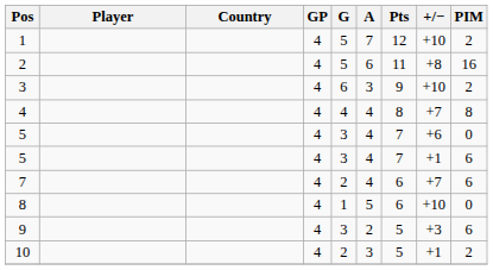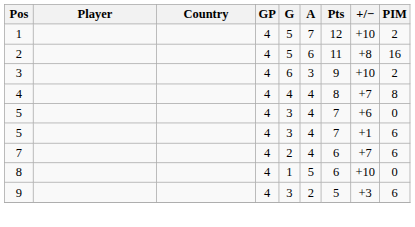 <table class="wikitable sortable" style="text-align: center;">
 <tr>
 <th width="30">Pos</th>
 <th width="150">Player</th>
 <th width="120">Country</th>
 <th width="20">GP</th>
 <th width="20">G</th>
 <th width="20">A</th>
 <th width="30">Pts</th>
 <th width="30">+/−</th>
 <th width="30">PIM</th>
 </tr>
 <tr>
 <td>1</td>
 <td align="left"></td>
 <td align="left"></td>
 <td>4</td>
 <td>5</td>
 <td>7</td>
 <td>12</td>
 <td>+10</td>
 <td>2</td>
 </tr>
 <tr>
 <td>2</td>
 <td align="left"></td>
 <td align="left"></td>
 <td>4</td>
 <td>5</td>
 <td>6</td>
 <td>11</td>
 <td>+8</td>
 <td>16</td>
 </tr>
 <tr>
 <td>3</td>
 <td align="left"></td>
 <td align="left"></td>
 <td>4</td>
 <td>6</td>
 <td>3</td>
 <td>9</td>
 <td>+10</td>
 <td>2</td>
 </tr>
 <tr>
 <td>4</td>
 <td align="left"></td>
 <td align="left"></td>
 <td>4</td>
 <td>4</td>
 <td>4</td>
 <td>8</td>
 <td>+7</td>
 <td>8</td>
 </tr>
 <tr>
 <td>5</td>
 <td align="left"></td>
 <td align="left"></td>
 <td>4</td>
 <td>3</td>
 <td>4</td>
 <td>7</td>
 <td>+6</td>
 <td>0</td>
 </tr>
 <tr>
 <td>5</td>
 <td align="left"></td>
 <td align="left"></td>
 <td>4</td>
 <td>3</td>
 <td>4</td>
 <td>7</td>
 <td>+1</td>
 <td>6</td>
 </tr>
 <tr>
 <td>7</td>
 <td align="left"></td>
 <td align="left"></td>
 <td>4</td>
 <td>2</td>
 <td>4</td>
 <td>6</td>
 <td>+7</td>
 <td>6</td>
 </tr>
 <tr>
 <td>8</td>
 <td align="left"></td>
 <td align="left"></td>
 <td>4</td>
 <td>1</td>
 <td>5</td>
 <td>6</td>
 <td>+10</td>
 <td>0</td>
 </tr>
 <tr>
 <td>9</td>
 <td align="left"></td>
 <td align="left"></td>
 <td>4</td>
 <td>3</td>
 <td>2</td>
 <td>5</td>
 <td>+3</td>
 <td>6</td>
 </tr>
 <tr>
-<td>10</td>
-<td align="left"></td>
-<td align="left"></td>
-<td>4</td>
-<td>2</td>
-<td>3</td>
-<td>5</td>
-<td>+1</td>
-<td>2</td>
-</tr>
-<tr>
 </tr>
 </table>
